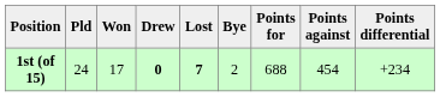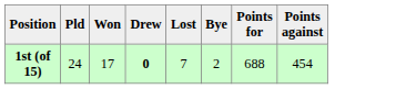 <table style=border-collapse:collapse border=1 cellspacing=0 cellpadding=5>
 <tr style="text-align:center; background:#efefef;">
 <th width=20>Position</th>
 <th width=20>Pld</th>
 <th width=20>Won</th>
 <th width=20>Drew</th>
 <th width=20>Lost</th>
 <th width=20>Bye</th>
 <th width=20>Points for</th>
 <th width=20>Points against</th>
-<th width=25>Points differential</th>
 </tr>
 <tr style="text-align:center; background:#cfc;">
 <td><strong>1st (of 15)</strong></td>
 <td>24</td>
 <td>17</td>
 <td><strong>0</strong></td>
-<td><strong>7</strong></td>
+<td>7</td>
 <td>2</td>
 <td>688</td>
 <td>454</td>
-<td>+234</td>
 </tr>
 </table>
